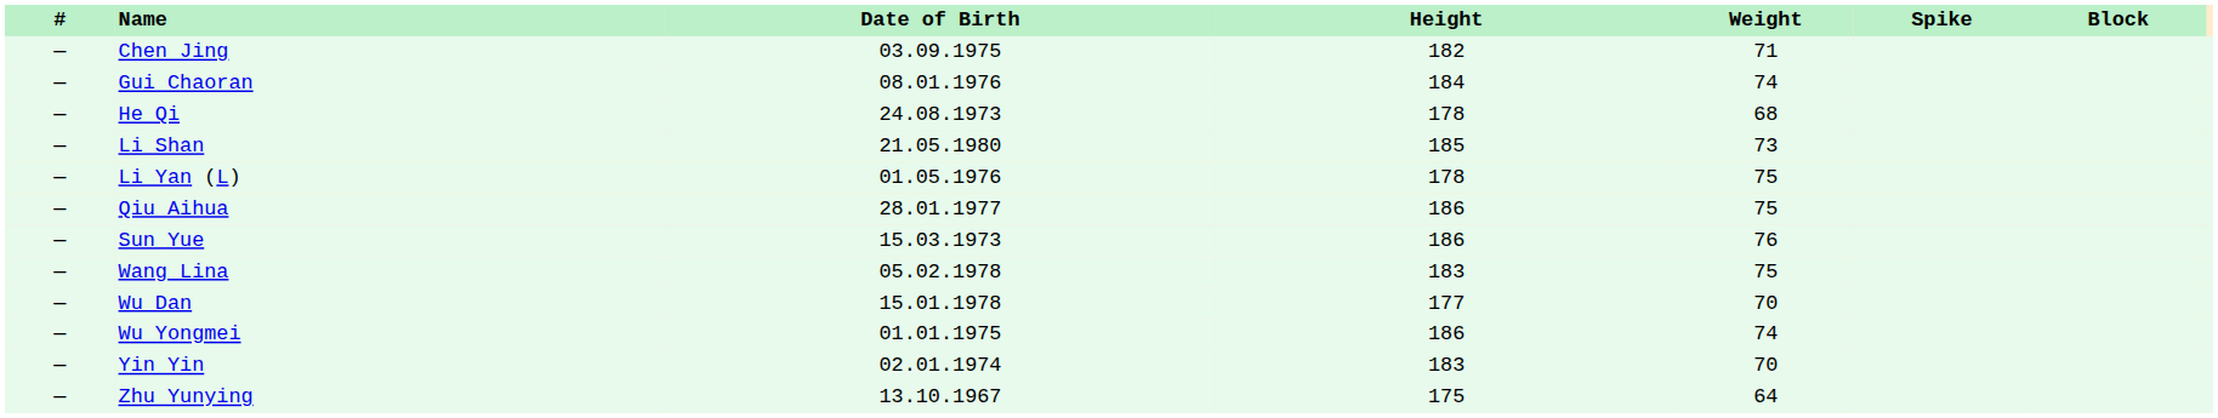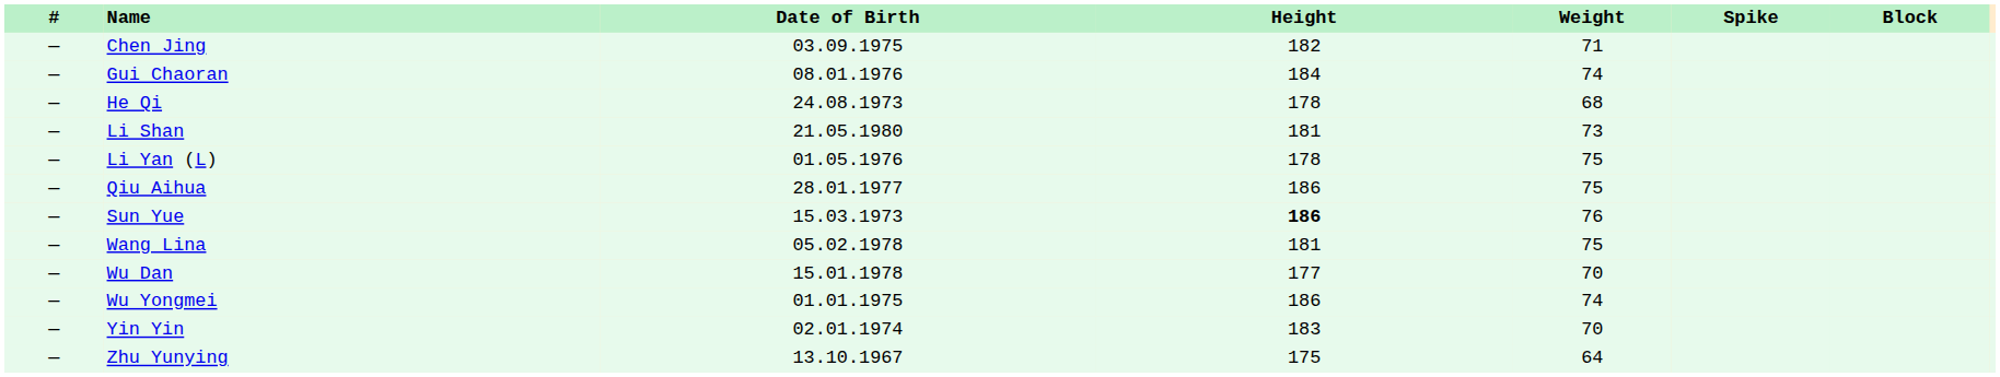 <table border=0 cellpadding=2 cellspacing=0  |- bgcolor=#FFECCE style="text-align:center; font-size:90%;" width=100%>
 <tr bgcolor=#BBF0C9>
 <th width=5%>#</th>
 <th width=25% align=left>Name</th>
 <th width=25%>Date of Birth</th>
 <th width=21%>Height</th>
 <th width=8%>Weight</th>
 <th width=8%>Spike</th>
 <th width=8%>Block</th>
 </tr>
 <tr bgcolor=#E7FAEC>
 <td>—</td>
 <td align=left><a href='#'>Chen Jing</a></td>
 <td>03.09.1975</td>
 <td>182</td>
 <td>71</td>
 <td></td>
 <td></td>
 <td></td>
 </tr>
 <tr bgcolor=#E7FAEC>
 <td>—</td>
 <td align=left><a href='#'>Gui Chaoran</a></td>
 <td>08.01.1976</td>
 <td>184</td>
 <td>74</td>
 <td></td>
 <td></td>
 <td></td>
 </tr>
 <tr bgcolor=#E7FAEC>
 <td>—</td>
 <td align=left><a href='#'>He Qi</a></td>
 <td>24.08.1973</td>
 <td>178</td>
 <td>68</td>
 <td></td>
 <td></td>
 <td></td>
 </tr>
 <tr bgcolor=#E7FAEC>
 <td>—</td>
 <td align=left><a href='#'>Li Shan</a></td>
 <td>21.05.1980</td>
-<td>185</td>
+<td>181</td>
 <td>73</td>
 <td></td>
 <td></td>
 <td></td>
 </tr>
 <tr bgcolor=#E7FAEC>
 <td>—</td>
 <td align=left><a href='#'>Li Yan</a> (<a href='#'>L</a>)</td>
 <td>01.05.1976</td>
 <td>178</td>
 <td>75</td>
 <td></td>
 <td></td>
 <td></td>
 </tr>
 <tr bgcolor=#E7FAEC>
 <td>—</td>
 <td align=left><a href='#'>Qiu Aihua</a></td>
 <td>28.01.1977</td>
 <td>186</td>
 <td>75</td>
 <td></td>
 <td></td>
 <td></td>
 </tr>
 <tr bgcolor=#E7FAEC>
 <td>—</td>
 <td align=left><a href='#'>Sun Yue</a></td>
 <td>15.03.1973</td>
-<td>186</td>
+<td><strong>186</strong></td>
 <td>76</td>
 <td></td>
 <td></td>
 <td></td>
 </tr>
 <tr bgcolor=#E7FAEC>
 <td>—</td>
 <td align=left><a href='#'>Wang Lina</a></td>
 <td>05.02.1978</td>
-<td>183</td>
+<td>181</td>
 <td>75</td>
 <td></td>
 <td></td>
 <td></td>
 </tr>
 <tr bgcolor=#E7FAEC>
 <td>—</td>
 <td align=left><a href='#'>Wu Dan</a></td>
 <td>15.01.1978</td>
 <td>177</td>
 <td>70</td>
 <td></td>
 <td></td>
 <td></td>
 </tr>
 <tr bgcolor=#E7FAEC>
 <td>—</td>
 <td align=left><a href='#'>Wu Yongmei</a></td>
 <td>01.01.1975</td>
 <td>186</td>
 <td>74</td>
 <td></td>
 <td></td>
 <td></td>
 </tr>
 <tr bgcolor=#E7FAEC>
 <td>—</td>
 <td align=left><a href='#'>Yin Yin</a></td>
 <td>02.01.1974</td>
 <td>183</td>
 <td>70</td>
 <td></td>
 <td></td>
 <td></td>
 </tr>
 <tr bgcolor=#E7FAEC>
 <td>—</td>
 <td align=left><a href='#'>Zhu Yunying</a></td>
 <td>13.10.1967</td>
 <td>175</td>
 <td>64</td>
 <td></td>
 <td></td>
 <td></td>
 </tr>
 </table>
